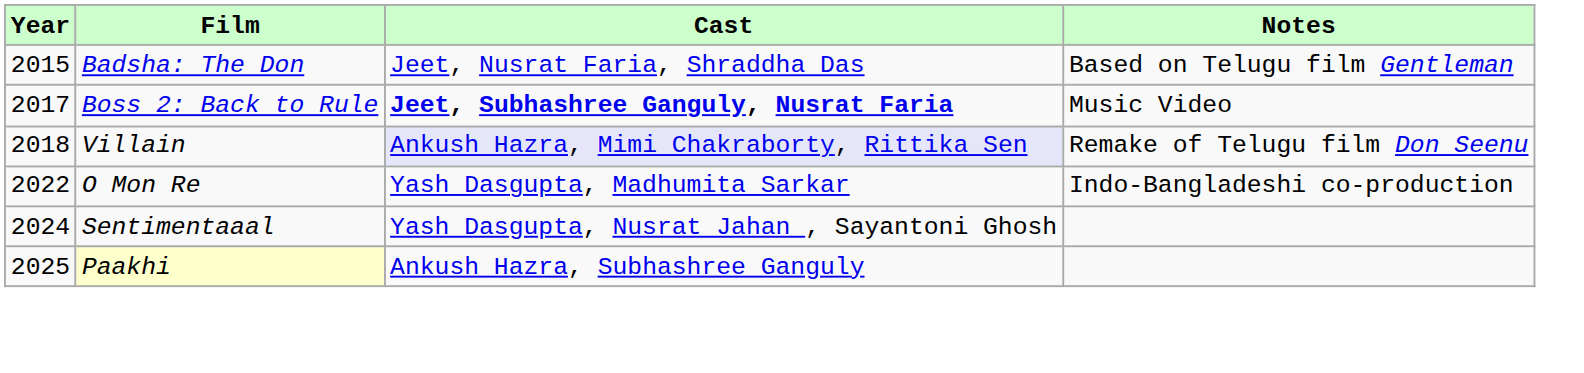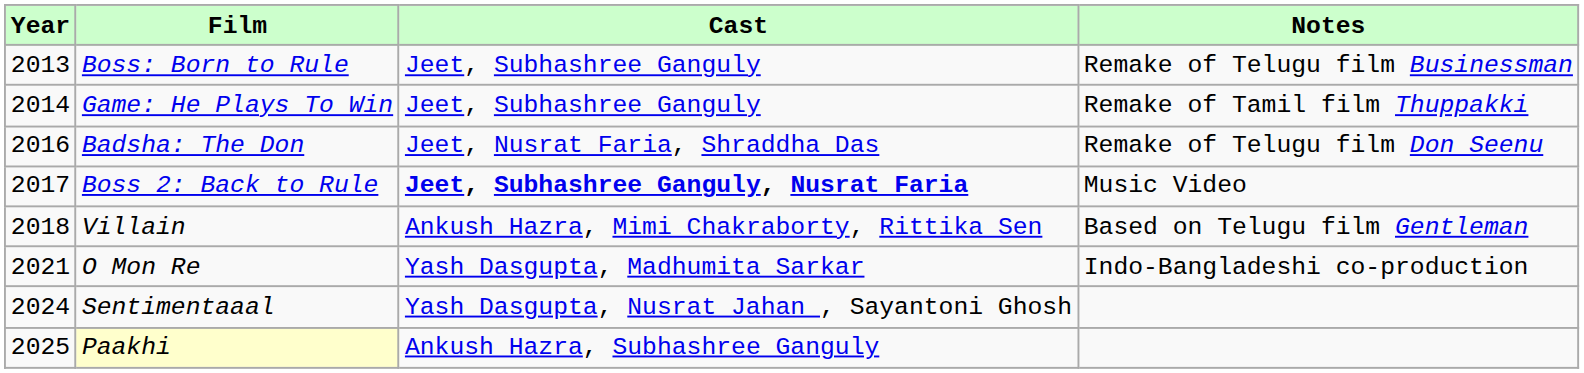 <table class="wikitable">
 <tr>
 <th style="background:#cfc; text-align:center;"><strong>Year</strong></th>
 <th style="background:#cfc; text-align:center;"><strong>Film</strong></th>
 <th style="background:#cfc; text-align:center;"><strong>Cast</strong></th>
 <th style="background:#cfc; text-align:center;"><strong>Notes</strong></th>
 </tr>
 <tr>
-<td>2015</td>
+<td>2013</td>
+<td><em><a href='#'>Boss: Born to Rule</a></em></td>
+<td><a href='#'>Jeet</a>, <a href='#'>Subhashree Ganguly</a></td>
+<td>Remake of Telugu film <em><a href='#'>Businessman</a></em>  </td>
+</tr>
+<tr>
+<td>2014</td>
+<td><em><a href='#'>Game: He Plays To Win</a></em></td>
+<td><a href='#'>Jeet</a>, <a href='#'>Subhashree Ganguly</a></td>
+<td>Remake of Tamil film <em><a href='#'>Thuppakki</a></em> </td>
+</tr>
+<tr>
+<td>2016</td>
 <td><em><a href='#'>Badsha: The Don</a></em></td>
 <td><a href='#'>Jeet</a>, <a href='#'>Nusrat Faria</a>, <a href='#'>Shraddha Das</a></td>
-<td>Based on Telugu film <em><a href='#'>Gentleman</a></em></td>
+<td>Remake of Telugu film <em><a href='#'>Don Seenu</a></em> </td>
 </tr>
 <tr>
 <td>2017</td>
 <td><em><a href='#'>Boss 2: Back to Rule</a></em></td>
 <td><strong><a href='#'>Jeet</a>, <a href='#'>Subhashree Ganguly</a>, <a href='#'>Nusrat Faria</a></strong></td>
 <td>Music Video</td>
 </tr>
 <tr>
 <td>2018</td>
 <td><em>Villain</em></td>
-<td style="background: lavender;"><a href='#'>Ankush Hazra</a>, <a href='#'>Mimi Chakraborty</a>, <a href='#'>Rittika Sen</a></td>
-<td>Remake of Telugu film <em><a href='#'>Don Seenu</a></em> </td>
+<td><a href='#'>Ankush Hazra</a>, <a href='#'>Mimi Chakraborty</a>, <a href='#'>Rittika Sen</a></td>
+<td>Based on Telugu film <em><a href='#'>Gentleman</a></em></td>
 </tr>
 <tr>
-<td>2022</td>
+<td>2021</td>
 <td><em>O Mon Re</em></td>
 <td><a href='#'>Yash Dasgupta</a>, <a href='#'>Madhumita Sarkar</a></td>
 <td>Indo-Bangladeshi co-production</td>
 </tr>
 <tr>
 <td>2024</td>
 <td><em>Sentimentaaal</em></td>
 <td><a href='#'>Yash Dasgupta</a>, <a href='#'>Nusrat Jahan </a>, Sayantoni Ghosh</td>
 <td></td>
 </tr>
 <tr>
 <td>2025</td>
 <td style="background:#ffc;"><em>Paakhi</em></td>
 <td><a href='#'>Ankush Hazra</a>, <a href='#'>Subhashree Ganguly</a></td>
 <td></td>
 </tr>
 </table>
